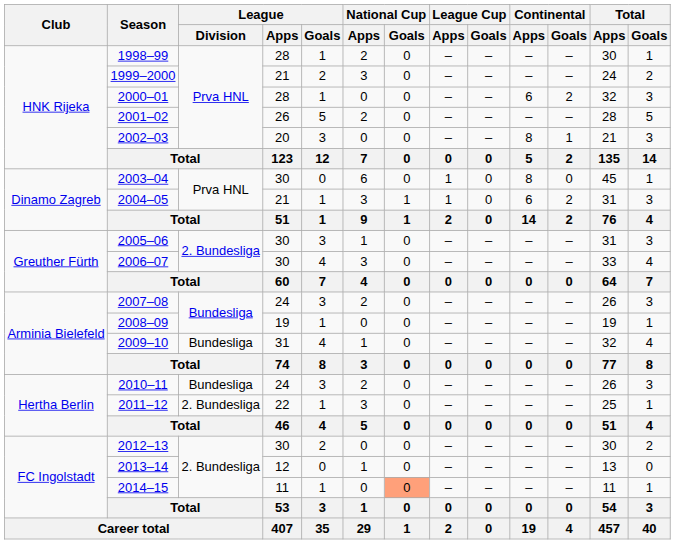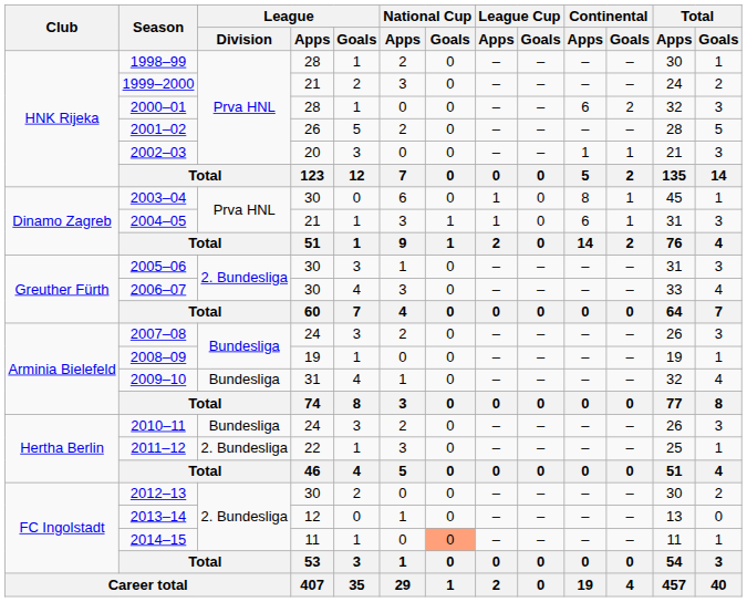 <table class="wikitable" style="text-align:center">
 <tr>
 <th rowspan="2">Club</th>
 <th rowspan="2">Season</th>
 <th colspan="3">League</th>
 <th colspan="2">National Cup</th>
 <th colspan="2">League Cup</th>
 <th colspan="2">Continental</th>
 <th colspan="2">Total</th>
 </tr>
 <tr>
 <th>Division</th>
 <th>Apps</th>
 <th>Goals</th>
 <th>Apps</th>
 <th>Goals</th>
 <th>Apps</th>
 <th>Goals</th>
 <th>Apps</th>
 <th>Goals</th>
 <th>Apps</th>
 <th>Goals</th>
 </tr>
 <tr>
 <td rowspan="6"><a href='#'>HNK Rijeka</a></td>
 <td><a href='#'>1998–99</a></td>
 <td rowspan="5"><a href='#'>Prva HNL</a></td>
 <td>28</td>
 <td>1</td>
 <td>2</td>
 <td>0</td>
 <td>–</td>
 <td>–</td>
 <td>–</td>
 <td>–</td>
 <td>30</td>
 <td>1</td>
 </tr>
 <tr>
 <td><a href='#'>1999–2000</a></td>
 <td>21</td>
 <td>2</td>
 <td>3</td>
 <td>0</td>
 <td>–</td>
 <td>–</td>
 <td>–</td>
 <td>–</td>
 <td>24</td>
 <td>2</td>
 </tr>
 <tr>
 <td><a href='#'>2000–01</a></td>
 <td>28</td>
 <td>1</td>
 <td>0</td>
 <td>0</td>
 <td>–</td>
 <td>–</td>
 <td>6</td>
 <td>2</td>
 <td>32</td>
 <td>3</td>
 </tr>
 <tr>
 <td><a href='#'>2001–02</a></td>
 <td>26</td>
 <td>5</td>
 <td>2</td>
 <td>0</td>
 <td>–</td>
 <td>–</td>
 <td>–</td>
 <td>–</td>
 <td>28</td>
 <td>5</td>
 </tr>
 <tr>
 <td><a href='#'>2002–03</a></td>
 <td>20</td>
 <td>3</td>
 <td>0</td>
 <td>0</td>
 <td>–</td>
 <td>–</td>
-<td>8</td>
+<td>1</td>
 <td>1</td>
 <td>21</td>
 <td>3</td>
 </tr>
 <tr>
 <th colspan="2">Total</th>
 <th>123</th>
 <th>12</th>
 <th>7</th>
 <th>0</th>
 <th>0</th>
 <th>0</th>
 <th>5</th>
 <th>2</th>
 <th>135</th>
 <th>14</th>
 </tr>
 <tr>
 <td rowspan="3"><a href='#'>Dinamo Zagreb</a></td>
 <td><a href='#'>2003–04</a></td>
 <td rowspan="2">Prva HNL</td>
 <td>30</td>
 <td>0</td>
 <td>6</td>
 <td>0</td>
 <td>1</td>
 <td>0</td>
 <td>8</td>
-<td>0</td>
+<td>1</td>
 <td>45</td>
 <td>1</td>
 </tr>
 <tr>
 <td><a href='#'>2004–05</a></td>
 <td>21</td>
 <td>1</td>
 <td>3</td>
 <td>1</td>
 <td>1</td>
 <td>0</td>
 <td>6</td>
-<td>2</td>
+<td>1</td>
 <td>31</td>
 <td>3</td>
 </tr>
 <tr>
 <th colspan="2">Total</th>
 <th>51</th>
 <th>1</th>
 <th>9</th>
 <th>1</th>
 <th>2</th>
 <th>0</th>
 <th>14</th>
 <th>2</th>
 <th>76</th>
 <th>4</th>
 </tr>
 <tr>
 <td rowspan="3"><a href='#'>Greuther Fürth</a></td>
 <td><a href='#'>2005–06</a></td>
 <td rowspan="2"><a href='#'>2. Bundesliga</a></td>
 <td>30</td>
 <td>3</td>
 <td>1</td>
 <td>0</td>
 <td>–</td>
 <td>–</td>
 <td>–</td>
 <td>–</td>
 <td>31</td>
 <td>3</td>
 </tr>
 <tr>
 <td><a href='#'>2006–07</a></td>
 <td>30</td>
 <td>4</td>
 <td>3</td>
 <td>0</td>
 <td>–</td>
 <td>–</td>
 <td>–</td>
 <td>–</td>
 <td>33</td>
 <td>4</td>
 </tr>
 <tr>
 <th colspan="2">Total</th>
 <th>60</th>
 <th>7</th>
 <th>4</th>
 <th>0</th>
 <th>0</th>
 <th>0</th>
 <th>0</th>
 <th>0</th>
 <th>64</th>
 <th>7</th>
 </tr>
 <tr>
 <td rowspan="4"><a href='#'>Arminia Bielefeld</a></td>
 <td><a href='#'>2007–08</a></td>
 <td rowspan="2"><a href='#'>Bundesliga</a></td>
 <td>24</td>
 <td>3</td>
 <td>2</td>
 <td>0</td>
 <td>–</td>
 <td>–</td>
 <td>–</td>
 <td>–</td>
 <td>26</td>
 <td>3</td>
 </tr>
 <tr>
 <td><a href='#'>2008–09</a></td>
 <td>19</td>
 <td>1</td>
 <td>0</td>
 <td>0</td>
 <td>–</td>
 <td>–</td>
 <td>–</td>
 <td>–</td>
 <td>19</td>
 <td>1</td>
 </tr>
 <tr>
 <td><a href='#'>2009–10</a></td>
 <td>Bundesliga</td>
 <td>31</td>
 <td>4</td>
 <td>1</td>
 <td>0</td>
 <td>–</td>
 <td>–</td>
 <td>–</td>
 <td>–</td>
 <td>32</td>
 <td>4</td>
 </tr>
 <tr>
 <th colspan="2">Total</th>
 <th>74</th>
 <th>8</th>
 <th>3</th>
 <th>0</th>
 <th>0</th>
 <th>0</th>
 <th>0</th>
 <th>0</th>
 <th>77</th>
 <th>8</th>
 </tr>
 <tr>
 <td rowspan="3"><a href='#'>Hertha Berlin</a></td>
 <td><a href='#'>2010–11</a></td>
 <td>Bundesliga</td>
 <td>24</td>
 <td>3</td>
 <td>2</td>
 <td>0</td>
 <td>–</td>
 <td>–</td>
 <td>–</td>
 <td>–</td>
 <td>26</td>
 <td>3</td>
 </tr>
 <tr>
 <td><a href='#'>2011–12</a></td>
 <td>2. Bundesliga</td>
 <td>22</td>
 <td>1</td>
 <td>3</td>
 <td>0</td>
 <td>–</td>
 <td>–</td>
 <td>–</td>
 <td>–</td>
 <td>25</td>
 <td>1</td>
 </tr>
 <tr>
 <th colspan="2">Total</th>
 <th>46</th>
 <th>4</th>
 <th>5</th>
 <th>0</th>
 <th>0</th>
 <th>0</th>
 <th>0</th>
 <th>0</th>
 <th>51</th>
 <th>4</th>
 </tr>
 <tr>
 <td rowspan="4"><a href='#'>FC Ingolstadt</a></td>
 <td><a href='#'>2012–13</a></td>
 <td rowspan="3">2. Bundesliga</td>
 <td>30</td>
 <td>2</td>
 <td>0</td>
 <td>0</td>
 <td>–</td>
 <td>–</td>
 <td>–</td>
 <td>–</td>
 <td>30</td>
 <td>2</td>
 </tr>
 <tr>
 <td><a href='#'>2013–14</a></td>
 <td>12</td>
 <td>0</td>
 <td>1</td>
 <td>0</td>
 <td>–</td>
 <td>–</td>
 <td>–</td>
 <td>–</td>
 <td>13</td>
 <td>0</td>
 </tr>
 <tr>
 <td><a href='#'>2014–15</a></td>
 <td>11</td>
 <td>1</td>
 <td>0</td>
 <td style="background: lightsalmon;">0</td>
 <td>–</td>
 <td>–</td>
 <td>–</td>
 <td>–</td>
 <td>11</td>
 <td>1</td>
 </tr>
 <tr>
 <th colspan="2">Total</th>
 <th>53</th>
 <th>3</th>
 <th>1</th>
 <th>0</th>
 <th>0</th>
 <th>0</th>
 <th>0</th>
 <th>0</th>
 <th>54</th>
 <th>3</th>
 </tr>
 <tr>
 <th colspan="3">Career total</th>
 <th>407</th>
 <th>35</th>
 <th>29</th>
 <th>1</th>
 <th>2</th>
 <th>0</th>
 <th>19</th>
 <th>4</th>
 <th>457</th>
 <th>40</th>
 </tr>
 </table>
